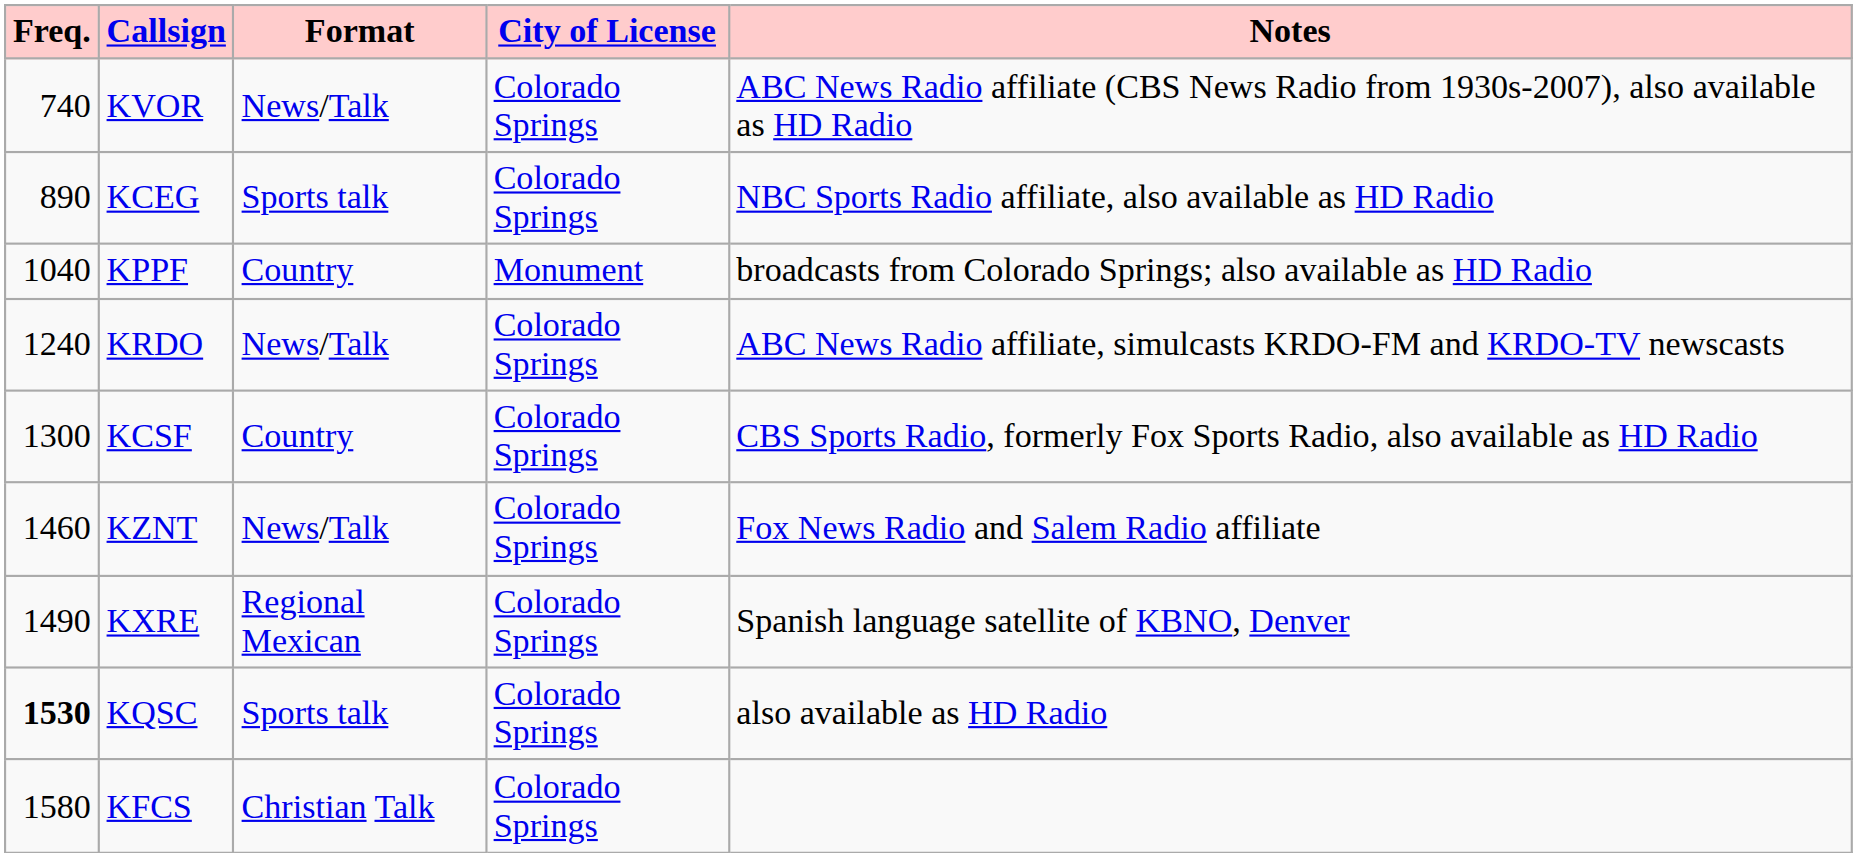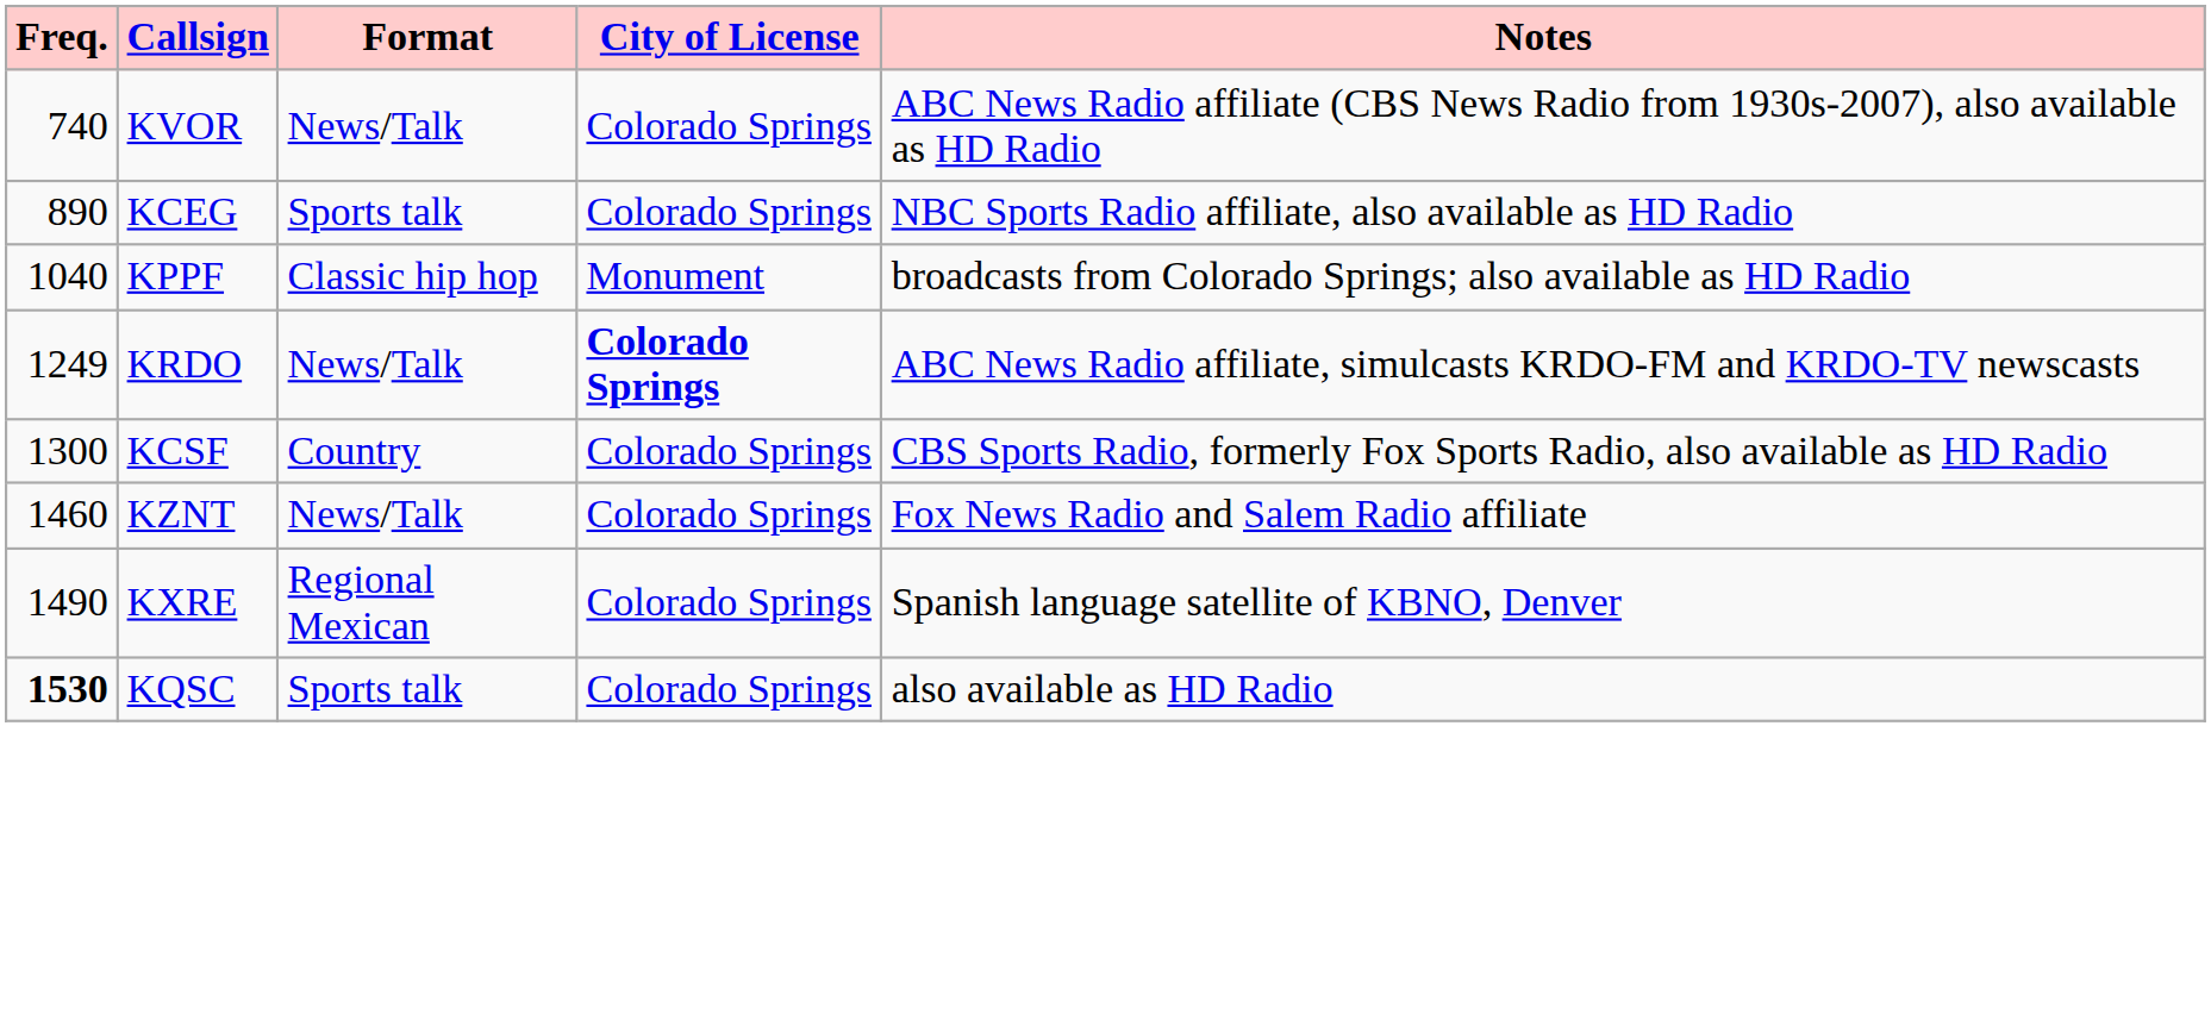 <table class="wikitable sortable" border="1">
 <tr>
 <th style="background:#ffcccc;">Freq.</th>
 <th style="background:#ffcccc;"><a href='#'>Callsign</a></th>
 <th style="background:#ffcccc;">Format</th>
 <th style="background:#ffcccc;"><a href='#'>City of License</a></th>
 <th style="background:#ffcccc;">Notes</th>
 </tr>
 <tr>
 <td align="right">740</td>
 <td><a href='#'>KVOR</a></td>
 <td><a href='#'>News</a>/<a href='#'>Talk</a></td>
 <td><a href='#'>Colorado Springs</a></td>
 <td><a href='#'>ABC News Radio</a> affiliate (CBS News Radio from 1930s-2007), also available as <a href='#'>HD Radio</a></td>
 </tr>
 <tr>
 <td align="right">890</td>
 <td><a href='#'>KCEG</a></td>
 <td><a href='#'>Sports talk</a></td>
 <td><a href='#'>Colorado Springs</a></td>
 <td><a href='#'>NBC Sports Radio</a> affiliate, also available as <a href='#'>HD Radio</a></td>
 </tr>
 <tr>
 <td align="right">1040</td>
 <td><a href='#'>KPPF</a></td>
-<td><a href='#'>Country</a></td>
+<td><a href='#'>Classic hip hop</a></td>
 <td><a href='#'>Monument</a></td>
 <td>broadcasts from Colorado Springs; also available as <a href='#'>HD Radio</a></td>
 </tr>
 <tr>
-<td align="right">1240</td>
+<td align="right">1249</td>
 <td><a href='#'>KRDO</a></td>
 <td><a href='#'>News</a>/<a href='#'>Talk</a></td>
-<td><a href='#'>Colorado Springs</a></td>
+<td><strong><a href='#'>Colorado Springs</a></strong></td>
 <td><a href='#'>ABC News Radio</a> affiliate, simulcasts KRDO-FM and <a href='#'>KRDO-TV</a> newscasts</td>
 </tr>
 <tr>
 <td align="right">1300</td>
 <td><a href='#'>KCSF</a></td>
 <td><a href='#'>Country</a></td>
 <td><a href='#'>Colorado Springs</a></td>
 <td><a href='#'>CBS Sports Radio</a>, formerly Fox Sports Radio, also available as <a href='#'>HD Radio</a></td>
 </tr>
 <tr>
 <td align="right">1460</td>
 <td><a href='#'>KZNT</a></td>
 <td><a href='#'>News</a>/<a href='#'>Talk</a></td>
 <td><a href='#'>Colorado Springs</a></td>
 <td><a href='#'>Fox News Radio</a> and <a href='#'>Salem Radio</a> affiliate</td>
 </tr>
 <tr>
 <td align="right">1490</td>
 <td><a href='#'>KXRE</a></td>
 <td><a href='#'>Regional Mexican</a></td>
 <td><a href='#'>Colorado Springs</a></td>
 <td>Spanish language satellite of <a href='#'>KBNO</a>, <a href='#'>Denver</a></td>
 </tr>
 <tr>
 <td align="right"><strong>1530</strong></td>
 <td><a href='#'>KQSC</a></td>
 <td><a href='#'>Sports talk</a></td>
 <td><a href='#'>Colorado Springs</a></td>
 <td>also available as <a href='#'>HD Radio</a></td>
 </tr>
-<tr>
-<td align="right">1580</td>
-<td><a href='#'>KFCS</a></td>
-<td><a href='#'>Christian</a> <a href='#'>Talk</a></td>
-<td><a href='#'>Colorado Springs</a></td>
-<td></td>
-</tr>
 </table>
